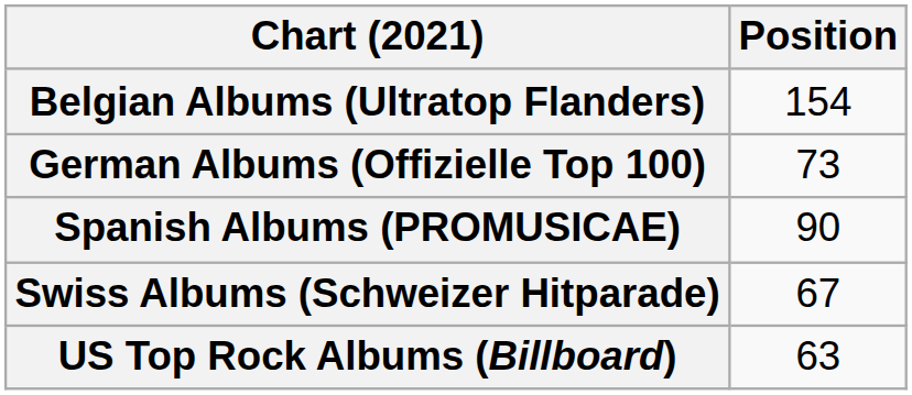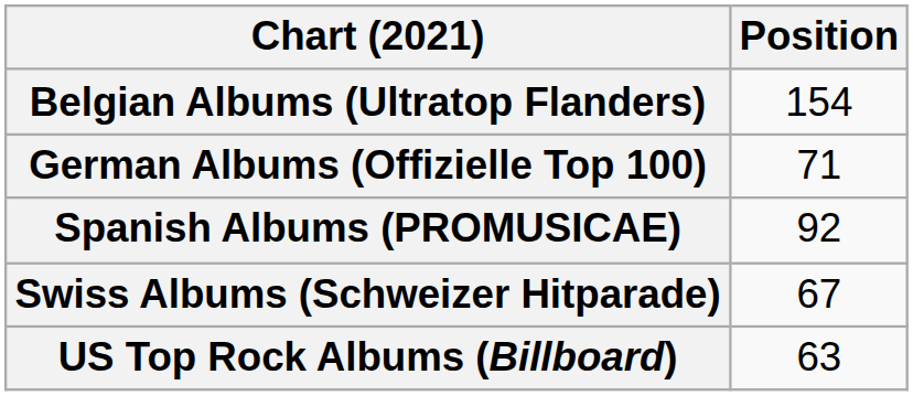 <table class="wikitable sortable plainrowheaders" style="text-align:center">
 <tr>
 <th scope="col">Chart (2021)</th>
 <th scope="col">Position</th>
 </tr>
 <tr>
 <th scope="row">Belgian Albums (Ultratop Flanders)</th>
 <td>154</td>
 </tr>
 <tr>
 <th scope="row">German Albums (Offizielle Top 100)</th>
-<td>73</td>
+<td>71</td>
 </tr>
 <tr>
 <th scope="row">Spanish Albums (PROMUSICAE)</th>
-<td>90</td>
+<td>92</td>
 </tr>
 <tr>
 <th scope="row">Swiss Albums (Schweizer Hitparade)</th>
 <td>67</td>
 </tr>
 <tr>
 <th scope="row">US Top Rock Albums (<em>Billboard</em>)</th>
 <td>63</td>
 </tr>
 </table>
